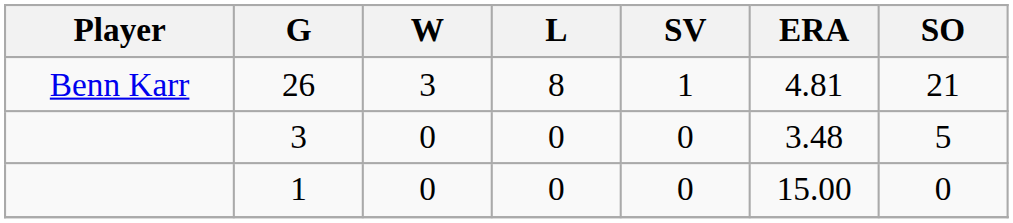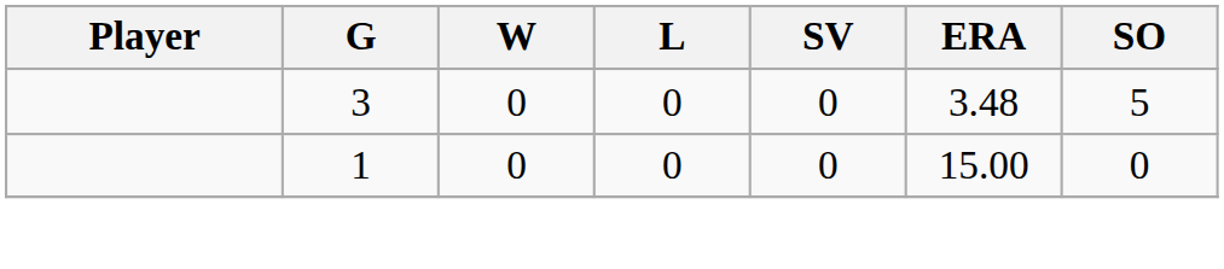 <table class="wikitable sortable">
 <tr>
 <th bgcolor="#DDDDFF" width="16%">Player</th>
 <th bgcolor="#DDDDFF" width="9%">G</th>
 <th bgcolor="#DDDDFF" width="9%">W</th>
 <th bgcolor="#DDDDFF" width="9%">L</th>
 <th bgcolor="#DDDDFF" width="9%">SV</th>
 <th bgcolor="#DDDDFF" width="9%">ERA</th>
 <th bgcolor="#DDDDFF" width="9%">SO</th>
-</tr>
-<tr align="center">
-<td><a href='#'>Benn Karr</a></td>
-<td>26</td>
-<td>3</td>
-<td>8</td>
-<td>1</td>
-<td>4.81</td>
-<td>21</td>
 </tr>
 <tr align=center>
 <td></td>
 <td>3</td>
 <td>0</td>
 <td>0</td>
 <td>0</td>
 <td>3.48</td>
 <td>5</td>
 </tr>
 <tr align=center>
 <td></td>
 <td>1</td>
 <td>0</td>
 <td>0</td>
 <td>0</td>
 <td>15.00</td>
 <td>0</td>
 </tr>
 <tr align="center">
 </tr>
 </table>
